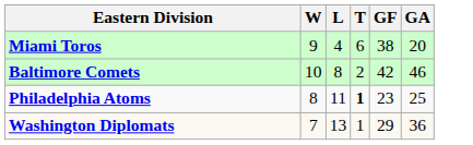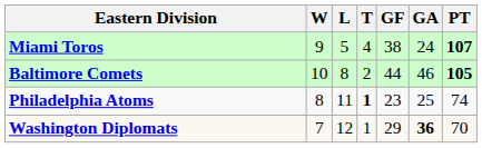 <table class="wikitable" style="text-align:center">
 <tr>
 <th style="width:17em">Eastern Division</th>
 <th>W</th>
 <th>L</th>
 <th>T</th>
 <th>GF</th>
 <th>GA</th>
+<th>PT</th>
 </tr>
 <tr style="text-align:center; background:#cfc;">
 <td align=left><strong><a href='#'>Miami Toros</a></strong></td>
 <td>9</td>
+<td>5</td>
 <td>4</td>
-<td>6</td>
 <td>38</td>
-<td>20</td>
+<td>24</td>
+<td><strong>107</strong></td>
 </tr>
 <tr style="text-align:center; background:#cfc;">
 <td align=left><strong><a href='#'>Baltimore Comets</a></strong></td>
 <td>10</td>
 <td>8</td>
 <td>2</td>
-<td>42</td>
+<td>44</td>
 <td>46</td>
+<td><strong>105</strong></td>
 </tr>
 <tr align=center>
 <td align=left><strong><a href='#'>Philadelphia Atoms</a></strong></td>
 <td>8</td>
 <td>11</td>
 <td><strong>1</strong></td>
 <td>23</td>
 <td>25</td>
+<td>74</td>
 </tr>
 <tr style="text-align:center; background:#faf8f0;">
 <td align=left><strong><a href='#'>Washington Diplomats</a></strong></td>
 <td>7</td>
-<td>13</td>
+<td>12</td>
 <td>1</td>
 <td>29</td>
-<td>36</td>
+<td><strong>36</strong></td>
+<td>70</td>
 </tr>
 </table>
